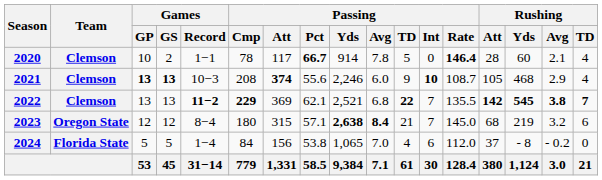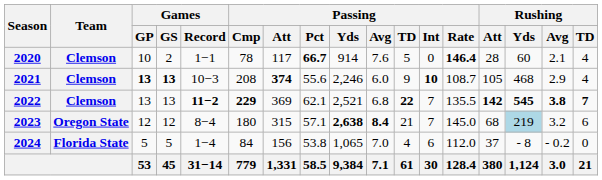 <table class=wikitable style="text-align:center;">
 <tr>
 <th rowspan="2">Season</th>
 <th rowspan="2">Team</th>
 <th colspan="3">Games</th>
 <th colspan="8">Passing</th>
 <th colspan="5">Rushing</th>
 </tr>
 <tr>
 <th>GP</th>
 <th>GS</th>
 <th>Record</th>
 <th>Cmp</th>
 <th>Att</th>
 <th>Pct</th>
 <th>Yds</th>
 <th>Avg</th>
 <th>TD</th>
 <th>Int</th>
 <th>Rate</th>
 <th>Att</th>
 <th>Yds</th>
 <th>Avg</th>
 <th>TD</th>
 </tr>
 <tr>
 <th><a href='#'>2020</a></th>
 <th><a href='#'>Clemson</a></th>
 <td>10</td>
 <td>2</td>
 <td>1−1</td>
 <td>78</td>
 <td>117</td>
 <td><strong>66.7</strong></td>
 <td>914</td>
-<td>7.8</td>
+<td>7.6</td>
 <td>5</td>
 <td>0</td>
 <td><strong>146.4</strong></td>
 <td>28</td>
 <td>60</td>
 <td>2.1</td>
 <td>4</td>
 </tr>
 <tr>
 <th><a href='#'>2021</a></th>
 <th><a href='#'>Clemson</a></th>
 <td><strong>13</strong></td>
 <td><strong>13</strong></td>
 <td>10−3</td>
 <td>208</td>
 <td><strong>374</strong></td>
 <td>55.6</td>
 <td>2,246</td>
 <td>6.0</td>
 <td>9</td>
 <td><strong>10</strong></td>
 <td>108.7</td>
 <td>105</td>
 <td>468</td>
 <td>2.9</td>
 <td>4</td>
 </tr>
 <tr>
 <th><a href='#'>2022</a></th>
 <th><a href='#'>Clemson</a></th>
 <td>13</td>
 <td>13</td>
 <td><strong>11−2</strong></td>
 <td><strong>229</strong></td>
 <td>369</td>
 <td>62.1</td>
 <td>2,521</td>
 <td>6.8</td>
 <td><strong>22</strong></td>
 <td>7</td>
 <td>135.5</td>
 <td><strong>142</strong></td>
 <td><strong>545</strong></td>
 <td><strong>3.8</strong></td>
 <td><strong>7</strong></td>
 </tr>
 <tr>
 <th><a href='#'>2023</a></th>
 <th><a href='#'>Oregon State</a></th>
 <td>12</td>
 <td>12</td>
 <td>8−4</td>
 <td>180</td>
 <td>315</td>
 <td>57.1</td>
 <td><strong>2,638</strong></td>
 <td><strong>8.4</strong></td>
 <td>21</td>
 <td>7</td>
 <td>145.0</td>
 <td>68</td>
-<td>219</td>
+<td style="background: lightblue;">219</td>
 <td>3.2</td>
 <td>6</td>
 </tr>
 <tr>
 <th><a href='#'>2024</a></th>
 <th><a href='#'>Florida State</a></th>
 <td>5</td>
 <td>5</td>
 <td>1−4</td>
 <td>84</td>
 <td>156</td>
 <td>53.8</td>
 <td>1,065</td>
 <td>7.0</td>
 <td>4</td>
 <td>6</td>
 <td>112.0</td>
 <td>37</td>
 <td>- 8</td>
 <td>- 0.2</td>
 <td>0</td>
 </tr>
 <tr>
 <th colspan="2"></th>
 <th>53</th>
 <th>45</th>
 <th>31−14</th>
 <th>779</th>
 <th>1,331</th>
 <th>58.5</th>
 <th>9,384</th>
 <th>7.1</th>
 <th>61</th>
 <th>30</th>
 <th>128.4</th>
 <th>380</th>
 <th>1,124</th>
 <th>3.0</th>
 <th>21</th>
 </tr>
 </table>
